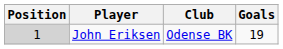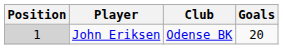 <table class="wikitable" style="text-align: center;">
 <tr>
 <th>Position</th>
 <th>Player</th>
 <th>Club</th>
 <th>Goals</th>
 </tr>
 <tr>
 <td style="background: lightgrey;">1</td>
 <td align="left"><a href='#'>John Eriksen</a></td>
 <td align="left"><a href='#'>Odense BK</a></td>
-<td>19</td>
+<td>20</td>
 </tr>
 </table>
